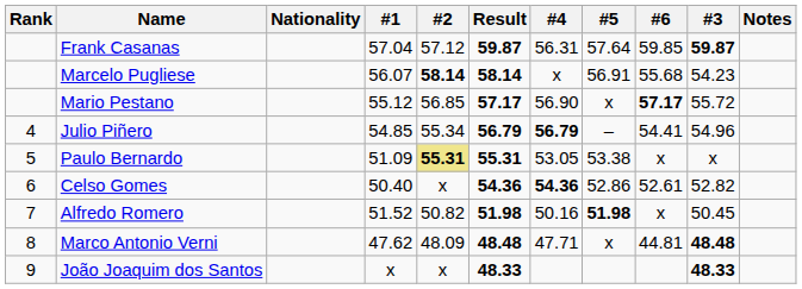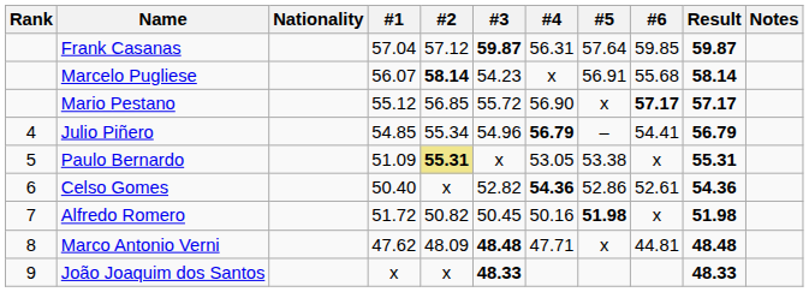 <table class="wikitable sortable" style="text-align:center;font-size:95%">
 <tr>
 <th>Rank</th>
 <th>Name</th>
 <th>Nationality</th>
 <th>#1</th>
 <th>#2</th>
-<th>Result</th>
+<th>#3</th>
 <th>#4</th>
 <th>#5</th>
 <th>#6</th>
-<th>#3</th>
+<th>Result</th>
 <th>Notes</th>
 </tr>
 <tr>
 <td></td>
 <td align=left><a href='#'>Frank Casanas</a></td>
 <td align=left></td>
 <td>57.04</td>
 <td>57.12</td>
 <td><strong>59.87</strong></td>
 <td>56.31</td>
 <td>57.64</td>
 <td>59.85</td>
 <td><strong>59.87</strong></td>
 <td></td>
 </tr>
 <tr>
 <td></td>
 <td align=left><a href='#'>Marcelo Pugliese</a></td>
 <td align=left></td>
 <td>56.07</td>
 <td><strong>58.14</strong></td>
-<td><strong>58.14</strong></td>
+<td>54.23</td>
 <td>x</td>
 <td>56.91</td>
 <td>55.68</td>
-<td>54.23</td>
+<td><strong>58.14</strong></td>
 <td></td>
 </tr>
 <tr>
 <td></td>
 <td align=left><a href='#'>Mario Pestano</a></td>
 <td align=left></td>
 <td>55.12</td>
 <td>56.85</td>
-<td><strong>57.17</strong></td>
+<td>55.72</td>
 <td>56.90</td>
 <td>x</td>
 <td><strong>57.17</strong></td>
-<td>55.72</td>
+<td><strong>57.17</strong></td>
 <td></td>
 </tr>
 <tr>
 <td>4</td>
 <td align=left><a href='#'>Julio Piñero</a></td>
 <td align=left></td>
 <td>54.85</td>
 <td>55.34</td>
-<td><strong>56.79</strong></td>
+<td>54.96</td>
 <td><strong>56.79</strong></td>
 <td>–</td>
 <td>54.41</td>
-<td>54.96</td>
+<td><strong>56.79</strong></td>
 <td></td>
 </tr>
 <tr>
 <td>5</td>
 <td align=left><a href='#'>Paulo Bernardo</a></td>
 <td align=left></td>
 <td>51.09</td>
 <td style="background: khaki;"><strong>55.31</strong></td>
-<td><strong>55.31</strong></td>
+<td>x</td>
 <td>53.05</td>
 <td>53.38</td>
 <td>x</td>
-<td>x</td>
+<td><strong>55.31</strong></td>
 <td></td>
 </tr>
 <tr>
 <td>6</td>
 <td align=left><a href='#'>Celso Gomes</a></td>
 <td align=left></td>
 <td>50.40</td>
 <td>x</td>
-<td><strong>54.36</strong></td>
+<td>52.82</td>
 <td><strong>54.36</strong></td>
 <td>52.86</td>
 <td>52.61</td>
-<td>52.82</td>
+<td><strong>54.36</strong></td>
 <td></td>
 </tr>
 <tr>
 <td>7</td>
 <td align=left><a href='#'>Alfredo Romero</a></td>
 <td align=left></td>
-<td>51.52</td>
+<td>51.72</td>
 <td>50.82</td>
-<td><strong>51.98</strong></td>
+<td>50.45</td>
 <td>50.16</td>
 <td><strong>51.98</strong></td>
 <td>x</td>
-<td>50.45</td>
+<td><strong>51.98</strong></td>
 <td></td>
 </tr>
 <tr>
 <td>8</td>
 <td align=left><a href='#'>Marco Antonio Verni</a></td>
 <td align=left></td>
 <td>47.62</td>
 <td>48.09</td>
 <td><strong>48.48</strong></td>
 <td>47.71</td>
 <td>x</td>
 <td>44.81</td>
 <td><strong>48.48</strong></td>
 <td></td>
 </tr>
 <tr>
 <td>9</td>
 <td align=left><a href='#'>João Joaquim dos Santos</a></td>
 <td align=left></td>
 <td>x</td>
 <td>x</td>
 <td><strong>48.33</strong></td>
 <td></td>
 <td></td>
 <td></td>
 <td><strong>48.33</strong></td>
 <td></td>
 </tr>
 </table>
